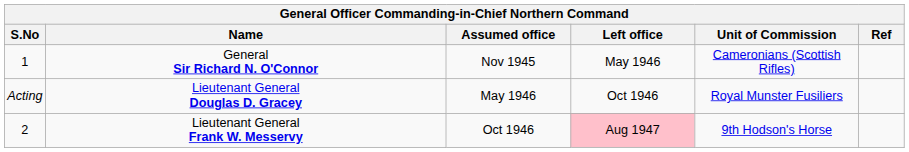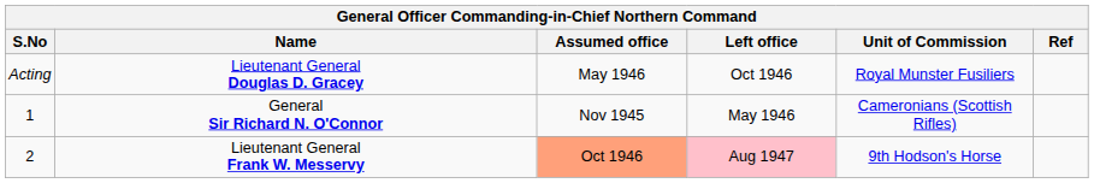 <table class="wikitable sortable" style="text-align:center">
 <tr>
 <th colspan="6"><strong>General Officer Commanding-in-Chief Northern Command</strong></th>
 </tr>
 <tr style="background:#cccccc">
 <th scope="col" style="width: 20px;">S.No</th>
 <th scope="col" style="width: 500px;">Name</th>
 <th scope="col" style="width: 150px;">Assumed office</th>
 <th scope="col" style="width: 150px;">Left office</th>
 <th scope="col" style="width: 200px;">Unit of Commission</th>
 <th scope="col" style="width: 50px;">Ref</th>
 </tr>
 <tr>
+<td><em>Acting</em></td>
+<td><a href='#'>Lieutenant General</a><br><strong><a href='#'>Douglas D. Gracey</a> </strong></td>
+<td>May 1946</td>
+<td>Oct 1946</td>
+<td><a href='#'>Royal Munster Fusiliers</a></td>
+<td></td>
+</tr>
+<tr>
 <td>1</td>
 <td>General<br><strong><a href='#'>Sir Richard N. O'Connor</a> </strong></td>
 <td>Nov 1945</td>
 <td>May 1946</td>
 <td><a href='#'>Cameronians (Scottish Rifles)</a></td>
 <td></td>
 </tr>
 <tr>
-<td><em>Acting</em></td>
-<td><a href='#'>Lieutenant General</a><br><strong><a href='#'>Douglas D. Gracey</a> </strong></td>
-<td>May 1946</td>
-<td>Oct 1946</td>
-<td><a href='#'>Royal Munster Fusiliers</a></td>
-<td></td>
-</tr>
-<tr>
 <td>2</td>
 <td>Lieutenant General<br><strong><a href='#'>Frank W. Messervy</a> </strong></td>
-<td>Oct 1946</td>
+<td style="background: lightsalmon;">Oct 1946</td>
 <td style="background: pink;">Aug 1947</td>
 <td><a href='#'>9th Hodson's Horse</a></td>
 <td></td>
 </tr>
 </table>
